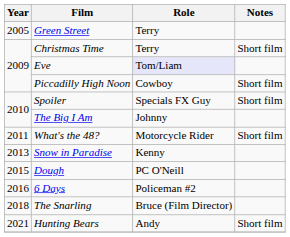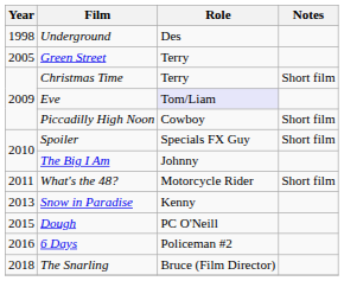 <table class="wikitable" style="font-size: 100%;">
 <tr>
 <th>Year</th>
 <th>Film</th>
 <th>Role</th>
 <th>Notes</th>
+</tr>
+<tr>
+<td rowspan="1">1998</td>
+<td><em>Underground</em></td>
+<td>Des</td>
+<td></td>
 </tr>
 <tr>
 <td rowspan="1">2005</td>
 <td><em><a href='#'>Green Street</a></em></td>
 <td>Terry</td>
 <td></td>
 </tr>
 <tr>
 <td rowspan="3">2009</td>
 <td><em>Christmas Time</em></td>
 <td>Terry</td>
 <td>Short film</td>
 </tr>
 <tr>
 <td><em>Eve</em></td>
 <td style="background: lavender;">Tom/Liam</td>
 <td></td>
 </tr>
 <tr>
 <td><em>Piccadilly High Noon</em></td>
 <td>Cowboy</td>
 <td>Short film</td>
 </tr>
 <tr>
 <td rowspan="2">2010</td>
 <td><em>Spoiler</em></td>
 <td>Specials FX Guy</td>
 <td>Short film</td>
 </tr>
 <tr>
 <td><em><a href='#'>The Big I Am</a></em></td>
 <td>Johnny</td>
 <td></td>
 </tr>
 <tr>
 <td rowspan="1">2011</td>
 <td><em>What's the 48?</em></td>
 <td>Motorcycle Rider</td>
 <td>Short film</td>
 </tr>
 <tr>
 <td rowspan="1">2013</td>
 <td><em><a href='#'>Snow in Paradise</a></em></td>
 <td>Kenny</td>
 <td></td>
 </tr>
 <tr>
 <td rowspan="1">2015</td>
 <td><em><a href='#'>Dough</a></em></td>
 <td>PC O'Neill</td>
 <td></td>
 </tr>
 <tr>
 <td rowspan="1">2016</td>
 <td><em><a href='#'>6 Days</a></em></td>
 <td>Policeman #2</td>
 <td></td>
 </tr>
 <tr>
 <td rowspan="1">2018</td>
 <td><em>The Snarling</em></td>
 <td>Bruce (Film Director)</td>
 <td></td>
 </tr>
 <tr>
-<td rowspan="1">2021</td>
-<td><em>Hunting Bears</em></td>
-<td>Andy</td>
-<td>Short film</td>
-</tr>
-<tr>
 </tr>
 </table>
